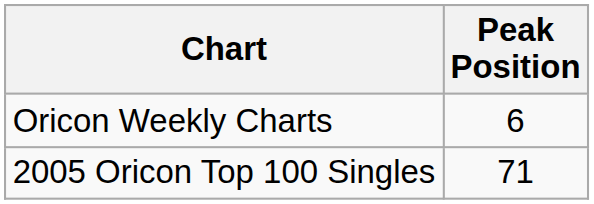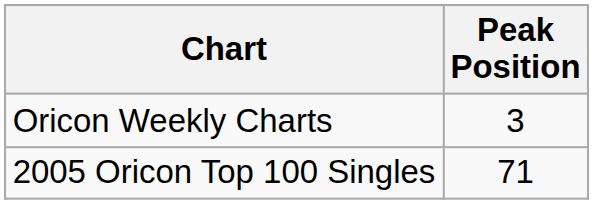 <table class="wikitable">
 <tr>
 <th>Chart</th>
 <th>Peak<br>Position</th>
 </tr>
 <tr>
 <td>Oricon Weekly Charts</td>
-<td align="center">6</td>
+<td align="center">3</td>
 </tr>
 <tr>
 <td>2005 Oricon Top 100 Singles</td>
 <td align="center">71</td>
 </tr>
 </table>
